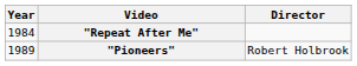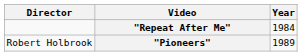 <table class="wikitable plainrowheaders">
 <tr>
+<th>Director</th>
+<th style="width:18em;">Video</th>
 <th>Year</th>
-<th style="width:18em;">Video</th>
-<th>Director</th>
 </tr>
 <tr>
+<td></td>
+<th scope="row">"Repeat After Me"</th>
 <td>1984</td>
-<th scope="row">"Repeat After Me"</th>
-<td></td>
 </tr>
 <tr>
+<td>Robert Holbrook</td>
+<th scope="row">"Pioneers"</th>
 <td>1989</td>
-<th scope="row">"Pioneers"</th>
-<td>Robert Holbrook</td>
 </tr>
 </table>
